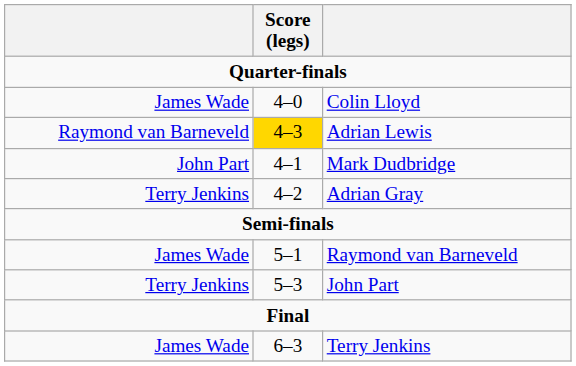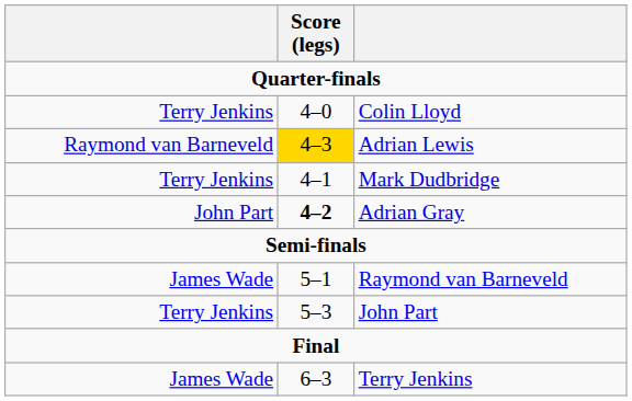 <table class=wikitable style="text-align:center">
 <tr>
 <th width=200></th>
 <th width=50>Score (legs)</th>
 <th width=200></th>
 </tr>
 <tr align=center>
 <td colspan="3"><strong>Quarter-finals</strong></td>
 </tr>
 <tr align=left>
-<td align=right><a href='#'>James Wade</a> </td>
+<td align=right><a href='#'>Terry Jenkins</a> </td>
 <td align=center>4–0</td>
 <td> <a href='#'>Colin Lloyd</a></td>
 </tr>
 <tr align=left>
 <td align=right><a href='#'>Raymond van Barneveld</a> </td>
 <td align=center style="background: gold;">4–3</td>
 <td> <a href='#'>Adrian Lewis</a></td>
 </tr>
 <tr align=left>
-<td align=right><a href='#'>John Part</a> </td>
+<td align=right><a href='#'>Terry Jenkins</a> </td>
 <td align=center>4–1</td>
 <td> <a href='#'>Mark Dudbridge</a></td>
 </tr>
 <tr align=left>
-<td align=right><a href='#'>Terry Jenkins</a> </td>
-<td align=center>4–2</td>
+<td align=right><a href='#'>John Part</a> </td>
+<td align=center><strong>4–2</strong></td>
 <td> <a href='#'>Adrian Gray</a></td>
 </tr>
 <tr align=center>
 <td colspan="3"><strong>Semi-finals</strong></td>
 </tr>
 <tr align=left>
 <td align=right><a href='#'>James Wade</a> </td>
 <td align=center>5–1</td>
 <td> <a href='#'>Raymond van Barneveld</a></td>
 </tr>
 <tr align=left>
 <td align=right><a href='#'>Terry Jenkins</a> </td>
 <td align=center>5–3</td>
 <td> <a href='#'>John Part</a></td>
 </tr>
 <tr align=center>
 <td colspan="3"><strong>Final</strong></td>
 </tr>
 <tr align=left>
 <td align=right><a href='#'>James Wade</a> </td>
 <td align=center>6–3</td>
 <td> <a href='#'>Terry Jenkins</a></td>
 </tr>
 </table>
